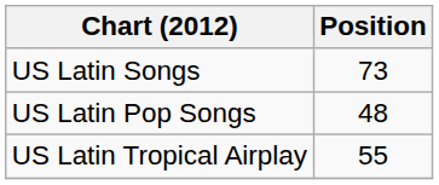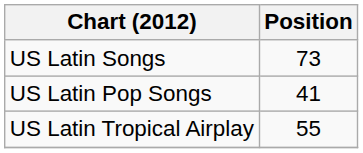 <table class="wikitable">
 <tr>
 <th scope="col">Chart (2012)</th>
 <th scope="col">Position</th>
 </tr>
 <tr>
 <td>US Latin Songs</td>
 <td style="text-align:center;">73</td>
 </tr>
 <tr>
 <td>US Latin Pop Songs</td>
-<td style="text-align:center;">48</td>
+<td style="text-align:center;">41</td>
 </tr>
 <tr>
 <td>US Latin Tropical Airplay</td>
 <td style="text-align:center;">55</td>
 </tr>
 <tr>
 </tr>
 </table>
